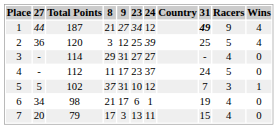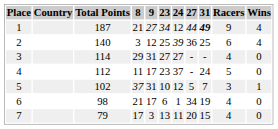 <table border="0" style="border: 1px solid #999; background-color:#FFFFFF; text-align:center">
 <tr align="center" bgcolor="#CCCCCC">
 <th>Place</th>
-<th>27</th>
+<th>Country</th>
 <th>Total Points</th>
 <th>8</th>
 <th>9</th>
 <th>23</th>
 <th>24</th>
-<th>Country</th>
+<th>27</th>
 <th>31</th>
 <th>Racers</th>
 <th>Wins</th>
 </tr>
 <tr bgcolor="#EFEFEF">
 <td>1</td>
-<td><em>44</em></td>
+<td align="left"></td>
 <td>187</td>
 <td>21</td>
 <td><em>27</em></td>
 <td><em>34</em></td>
 <td>12</td>
-<td align="left"></td>
+<td><em>44</em></td>
 <td><strong><em>49</em></strong></td>
 <td>9</td>
 <td>4</td>
 </tr>
 <tr>
 <td>2</td>
-<td>36</td>
-<td>120</td>
+<td align="left"></td>
+<td>140</td>
 <td>3</td>
 <td>12</td>
 <td>25</td>
 <td><em>39</em></td>
-<td align="left"></td>
+<td>36</td>
 <td>25</td>
-<td>5</td>
+<td>6</td>
 <td>4</td>
 </tr>
 <tr bgcolor="#EFEFEF">
 <td>3</td>
-<td>-</td>
+<td align="left"></td>
 <td>114</td>
 <td>29</td>
 <td>31</td>
 <td>27</td>
 <td>27</td>
-<td align="left"></td>
+<td>-</td>
 <td>-</td>
 <td>4</td>
 <td>0</td>
 </tr>
 <tr>
 <td>4</td>
-<td>-</td>
+<td align="left"></td>
 <td>112</td>
 <td>11</td>
 <td>17</td>
 <td>23</td>
 <td>37</td>
-<td align="left"></td>
+<td>-</td>
 <td>24</td>
 <td>5</td>
 <td>0</td>
 </tr>
 <tr bgcolor="#EFEFEF">
 <td>5</td>
-<td>5</td>
+<td align="left"></td>
 <td>102</td>
 <td><em>37</em></td>
 <td>31</td>
 <td>10</td>
 <td>12</td>
-<td align="left"></td>
+<td>5</td>
 <td>7</td>
 <td>3</td>
 <td>1</td>
 </tr>
 <tr>
 <td>6</td>
-<td>34</td>
+<td align="left"></td>
 <td>98</td>
 <td>21</td>
 <td>17</td>
 <td>6</td>
 <td>1</td>
-<td align="left"></td>
+<td>34</td>
 <td>19</td>
 <td>4</td>
 <td>0</td>
 </tr>
 <tr bgcolor="#EFEFEF">
 <td>7</td>
-<td>20</td>
+<td align="left"></td>
 <td>79</td>
 <td>17</td>
 <td>3</td>
 <td>13</td>
 <td>11</td>
-<td align="left"></td>
+<td>20</td>
 <td>15</td>
 <td>4</td>
 <td>0</td>
 </tr>
 </table>
